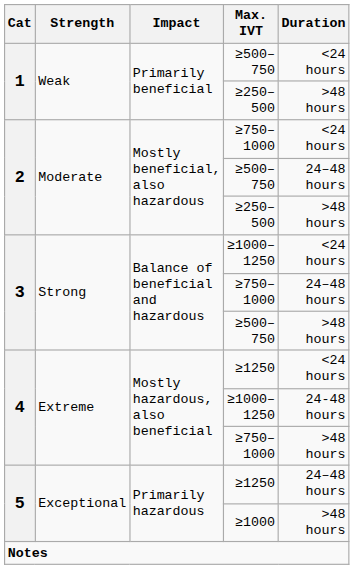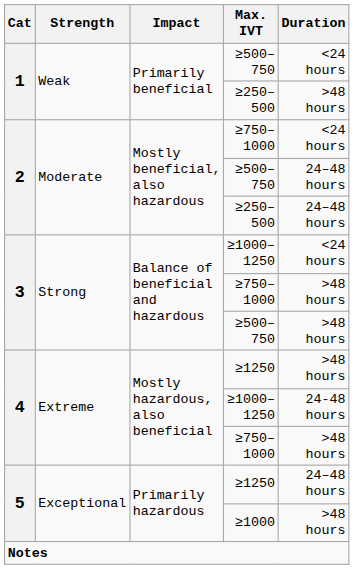 <table class="wikitable mw-collapsible collapsed floatright" style="width:25em; font-size:90%;">
 <tr>
 <th>Cat</th>
 <th>Strength</th>
 <th>Impact</th>
 <th>Max. IVT</th>
 <th>Duration</th>
 </tr>
 <tr>
 <th style="font-size:125%;" rowspan=2>1</th>
 <td rowspan=2>Weak</td>
 <td rowspan=2>Primarily beneficial</td>
 <td style="text-align:right;">≥500–750</td>
 <td style="text-align:right;"><24 hours</td>
 </tr>
 <tr>
 <td style="text-align:right;">≥250–500</td>
 <td style="text-align:right;">>48 hours</td>
 </tr>
 <tr>
 <th style="font-size:125%;" rowspan=3>2</th>
 <td rowspan=3>Moderate</td>
 <td rowspan=3>Mostly beneficial, also hazardous</td>
 <td style="text-align:right;">≥750–1000</td>
 <td style="text-align:right;"><24 hours</td>
 </tr>
 <tr>
 <td style="text-align:right;">≥500–750</td>
 <td style="text-align:right;">24–48 hours</td>
 </tr>
 <tr>
 <td style="text-align:right;">≥250–500</td>
-<td style="text-align:right;">>48 hours</td>
+<td style="text-align:right;">24–48 hours</td>
 </tr>
 <tr>
 <th style="font-size:125%;" rowspan=3>3</th>
 <td rowspan=3>Strong</td>
 <td rowspan=3>Balance of beneficial and hazardous</td>
 <td style="text-align:right;">≥1000–1250</td>
 <td style="text-align:right;"><24 hours</td>
 </tr>
 <tr>
 <td style="text-align:right;">≥750–1000</td>
-<td style="text-align:right;">24–48 hours</td>
+<td style="text-align:right;">>48 hours</td>
 </tr>
 <tr>
 <td style="text-align:right;">≥500–750</td>
 <td style="text-align:right;">>48 hours</td>
 </tr>
 <tr>
 <th style="font-size:125%;" rowspan=3>4</th>
 <td rowspan=3>Extreme</td>
 <td rowspan=3>Mostly hazardous, also beneficial</td>
 <td style="text-align:right;">≥1250</td>
-<td style="text-align:right;"><24 hours</td>
+<td style="text-align:right;">>48 hours</td>
 </tr>
 <tr>
 <td style="text-align:right;">≥1000–1250</td>
 <td style="text-align:right;">24-48 hours</td>
 </tr>
 <tr>
 <td style="text-align:right;">≥750–1000</td>
 <td style="text-align:right;">>48 hours</td>
 </tr>
 <tr>
 <th style="font-size:125%;" rowspan=2>5</th>
 <td rowspan=2>Exceptional</td>
 <td rowspan=2>Primarily hazardous</td>
 <td style="text-align:right;">≥1250</td>
 <td style="text-align:right;">24–48 hours</td>
 </tr>
 <tr>
 <td style="text-align:right;">≥1000</td>
 <td style="text-align:right;">>48 hours</td>
 </tr>
 <tr>
 <td colspan=5><strong>Notes</strong><br></td>
 </tr>
 </table>
